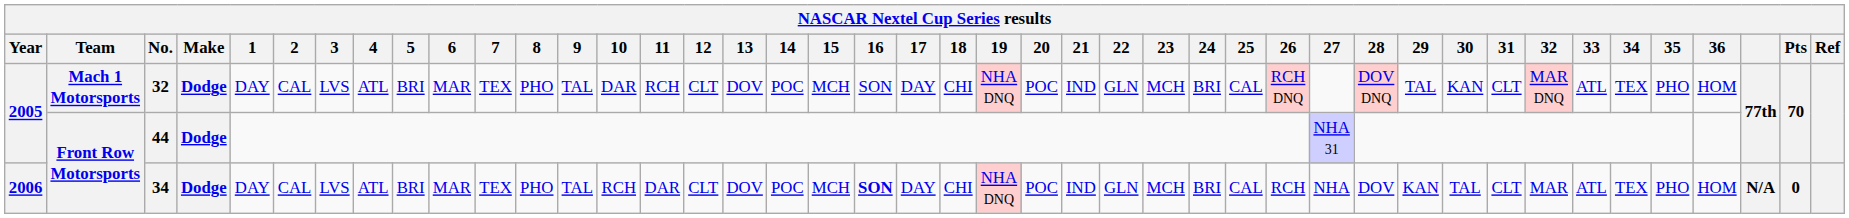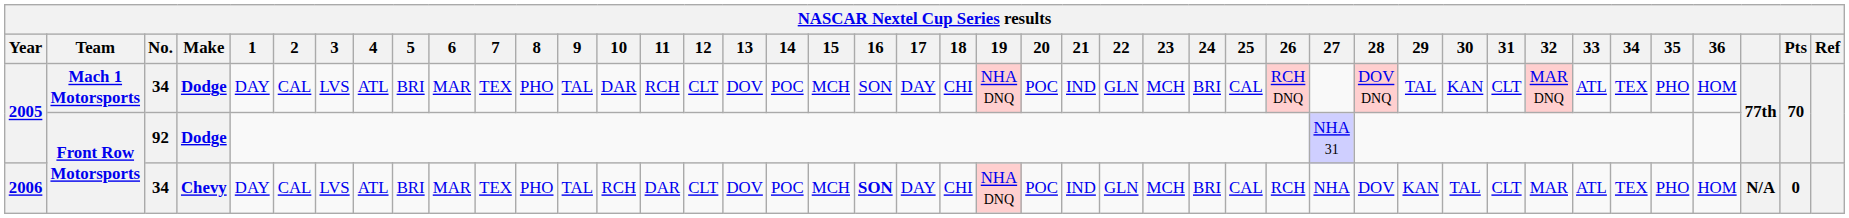 <table class="wikitable" style="text-align:center; font-size:75%">
 <tr>
 <th colspan=43><a href='#'>NASCAR Nextel Cup Series</a> results</th>
 </tr>
 <tr>
 <th>Year</th>
 <th>Team</th>
 <th>No.</th>
 <th>Make</th>
 <th>1</th>
 <th>2</th>
 <th>3</th>
 <th>4</th>
 <th>5</th>
 <th>6</th>
 <th>7</th>
 <th>8</th>
 <th>9</th>
 <th>10</th>
 <th>11</th>
 <th>12</th>
 <th>13</th>
 <th>14</th>
 <th>15</th>
 <th>16</th>
 <th>17</th>
 <th>18</th>
 <th>19</th>
 <th>20</th>
 <th>21</th>
 <th>22</th>
 <th>23</th>
 <th>24</th>
 <th>25</th>
 <th>26</th>
 <th>27</th>
 <th>28</th>
 <th>29</th>
 <th>30</th>
 <th>31</th>
 <th>32</th>
 <th>33</th>
 <th>34</th>
 <th>35</th>
 <th>36</th>
 <th></th>
 <th>Pts</th>
 <th>Ref</th>
 </tr>
 <tr>
 <th rowspan=2><a href='#'>2005</a></th>
 <th><a href='#'>Mach 1 Motorsports</a></th>
-<th>32</th>
+<th>34</th>
 <th><a href='#'>Dodge</a></th>
 <td><a href='#'>DAY</a></td>
 <td><a href='#'>CAL</a></td>
 <td><a href='#'>LVS</a></td>
 <td><a href='#'>ATL</a></td>
 <td><a href='#'>BRI</a></td>
 <td><a href='#'>MAR</a></td>
 <td><a href='#'>TEX</a></td>
 <td><a href='#'>PHO</a></td>
 <td><a href='#'>TAL</a></td>
 <td><a href='#'>DAR</a></td>
 <td><a href='#'>RCH</a></td>
 <td><a href='#'>CLT</a></td>
 <td><a href='#'>DOV</a></td>
 <td><a href='#'>POC</a></td>
 <td><a href='#'>MCH</a></td>
 <td><a href='#'>SON</a></td>
 <td><a href='#'>DAY</a></td>
 <td><a href='#'>CHI</a></td>
 <td style="background:#FFCFCF;"><a href='#'>NHA</a><br><small>DNQ</small></td>
 <td><a href='#'>POC</a></td>
 <td><a href='#'>IND</a></td>
 <td><a href='#'>GLN</a></td>
 <td><a href='#'>MCH</a></td>
 <td><a href='#'>BRI</a></td>
 <td><a href='#'>CAL</a></td>
 <td style="background:#FFCFCF;"><a href='#'>RCH</a><br><small>DNQ</small></td>
 <td></td>
 <td style="background:#FFCFCF;"><a href='#'>DOV</a><br><small>DNQ</small></td>
 <td><a href='#'>TAL</a></td>
 <td><a href='#'>KAN</a></td>
 <td><a href='#'>CLT</a></td>
 <td style="background:#FFCFCF;"><a href='#'>MAR</a><br><small>DNQ</small></td>
 <td><a href='#'>ATL</a></td>
 <td><a href='#'>TEX</a></td>
 <td><a href='#'>PHO</a></td>
 <td><a href='#'>HOM</a></td>
 <th rowspan=2>77th</th>
 <th rowspan=2>70</th>
 <th rowspan=2></th>
 </tr>
 <tr>
 <th rowspan=2><a href='#'>Front Row Motorsports</a></th>
-<th>44</th>
+<th>92</th>
 <th><a href='#'>Dodge</a></th>
 <td colspan=26></td>
 <td style="background:#CFCFFF;"><a href='#'>NHA</a><br><small>31</small></td>
 <td colspan=8></td>
 </tr>
 <tr>
 <th><a href='#'>2006</a></th>
 <th>34</th>
-<th><a href='#'>Dodge</a></th>
+<th><a href='#'>Chevy</a></th>
 <td><a href='#'>DAY</a></td>
 <td><a href='#'>CAL</a></td>
 <td><a href='#'>LVS</a></td>
 <td><a href='#'>ATL</a></td>
 <td><a href='#'>BRI</a></td>
 <td><a href='#'>MAR</a></td>
 <td><a href='#'>TEX</a></td>
 <td><a href='#'>PHO</a></td>
 <td><a href='#'>TAL</a></td>
 <td><a href='#'>RCH</a></td>
 <td><a href='#'>DAR</a></td>
 <td><a href='#'>CLT</a></td>
 <td><a href='#'>DOV</a></td>
 <td><a href='#'>POC</a></td>
 <td><a href='#'>MCH</a></td>
 <td><strong><a href='#'>SON</a></strong></td>
 <td><a href='#'>DAY</a></td>
 <td><a href='#'>CHI</a></td>
 <td style="background:#FFCFCF;"><a href='#'>NHA</a><br><small>DNQ</small></td>
 <td><a href='#'>POC</a></td>
 <td><a href='#'>IND</a></td>
 <td><a href='#'>GLN</a></td>
 <td><a href='#'>MCH</a></td>
 <td><a href='#'>BRI</a></td>
 <td><a href='#'>CAL</a></td>
 <td><a href='#'>RCH</a></td>
 <td><a href='#'>NHA</a></td>
 <td><a href='#'>DOV</a></td>
 <td><a href='#'>KAN</a></td>
 <td><a href='#'>TAL</a></td>
 <td><a href='#'>CLT</a></td>
 <td><a href='#'>MAR</a></td>
 <td><a href='#'>ATL</a></td>
 <td><a href='#'>TEX</a></td>
 <td><a href='#'>PHO</a></td>
 <td><a href='#'>HOM</a></td>
 <th>N/A</th>
 <th>0</th>
 <th></th>
 </tr>
 </table>
